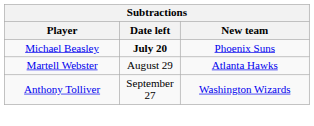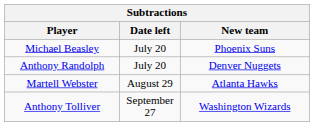 <table class="wikitable" style="text-align:center">
 <tr>
 <th colspan=3>Subtractions</th>
 </tr>
 <tr>
 <th style="width:160px">Player</th>
 <th style="width:80px">Date left</th>
 <th style="width:180px">New team</th>
 </tr>
 <tr>
 <td><a href='#'>Michael Beasley</a></td>
-<td><strong>July 20</strong></td>
+<td>July 20</td>
 <td><a href='#'>Phoenix Suns</a></td>
+</tr>
+<tr>
+<td><a href='#'>Anthony Randolph</a></td>
+<td>July 20</td>
+<td><a href='#'>Denver Nuggets</a></td>
 </tr>
 <tr>
 <td><a href='#'>Martell Webster</a></td>
 <td>August 29</td>
 <td><a href='#'>Atlanta Hawks</a></td>
 </tr>
 <tr>
 <td><a href='#'>Anthony Tolliver</a></td>
 <td>September 27</td>
 <td><a href='#'>Washington Wizards</a></td>
 </tr>
 </table>
